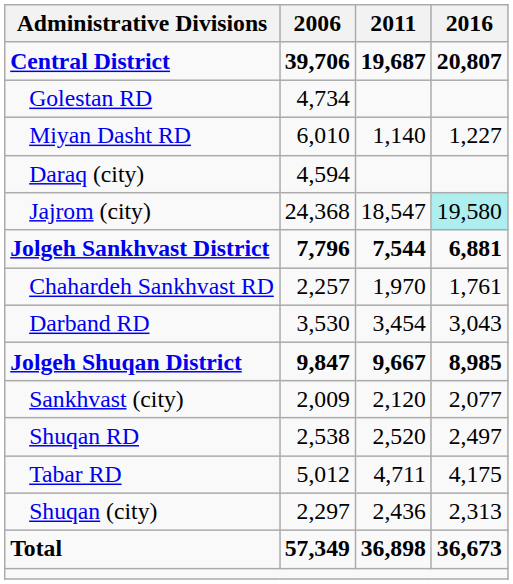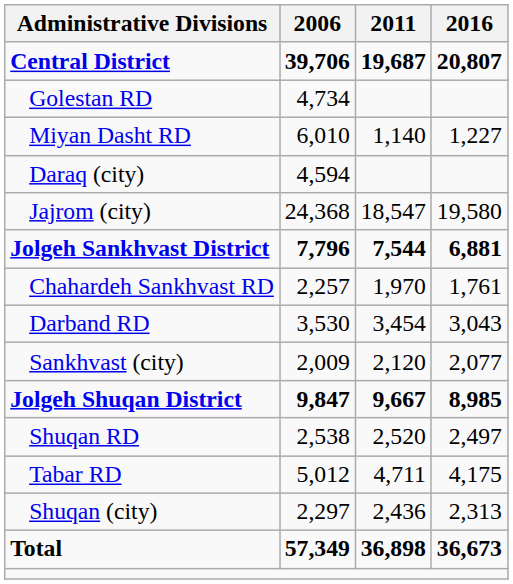 <table class="wikitable">
 <tr>
 <th>Administrative Divisions</th>
 <th>2006</th>
 <th>2011</th>
 <th>2016</th>
 </tr>
 <tr>
 <td><strong><a href='#'>Central District</a></strong></td>
 <td style="text-align: right;"><strong>39,706</strong></td>
 <td style="text-align: right;"><strong>19,687</strong></td>
 <td style="text-align: right;"><strong>20,807</strong></td>
 </tr>
 <tr>
 <td style="padding-left: 1em;"><a href='#'>Golestan RD</a></td>
 <td style="text-align: right;">4,734</td>
 <td style="text-align: right;"></td>
 <td style="text-align: right;"></td>
 </tr>
 <tr>
 <td style="padding-left: 1em;"><a href='#'>Miyan Dasht RD</a></td>
 <td style="text-align: right;">6,010</td>
 <td style="text-align: right;">1,140</td>
 <td style="text-align: right;">1,227</td>
 </tr>
 <tr>
 <td style="padding-left: 1em;"><a href='#'>Daraq</a> (city)</td>
 <td style="text-align: right;">4,594</td>
 <td style="text-align: right;"></td>
 <td style="text-align: right;"></td>
 </tr>
 <tr>
 <td style="padding-left: 1em;"><a href='#'>Jajrom</a> (city)</td>
 <td style="text-align: right;">24,368</td>
 <td style="text-align: right;">18,547</td>
-<td style="background: paleturquoise; text-align: right;">19,580</td>
+<td style="text-align: right;">19,580</td>
 </tr>
 <tr>
 <td><strong><a href='#'>Jolgeh Sankhvast District</a></strong></td>
 <td style="text-align: right;"><strong>7,796</strong></td>
 <td style="text-align: right;"><strong>7,544</strong></td>
 <td style="text-align: right;"><strong>6,881</strong></td>
 </tr>
 <tr>
 <td style="padding-left: 1em;"><a href='#'>Chahardeh Sankhvast RD</a></td>
 <td style="text-align: right;">2,257</td>
 <td style="text-align: right;">1,970</td>
 <td style="text-align: right;">1,761</td>
 </tr>
 <tr>
 <td style="padding-left: 1em;"><a href='#'>Darband RD</a></td>
 <td style="text-align: right;">3,530</td>
 <td style="text-align: right;">3,454</td>
 <td style="text-align: right;">3,043</td>
 </tr>
 <tr>
+<td style="padding-left: 1em;"><a href='#'>Sankhvast</a> (city)</td>
+<td style="text-align: right;">2,009</td>
+<td style="text-align: right;">2,120</td>
+<td style="text-align: right;">2,077</td>
+</tr>
+<tr>
 <td><strong><a href='#'>Jolgeh Shuqan District</a></strong></td>
 <td style="text-align: right;"><strong>9,847</strong></td>
 <td style="text-align: right;"><strong>9,667</strong></td>
 <td style="text-align: right;"><strong>8,985</strong></td>
-</tr>
-<tr>
-<td style="padding-left: 1em;"><a href='#'>Sankhvast</a> (city)</td>
-<td style="text-align: right;">2,009</td>
-<td style="text-align: right;">2,120</td>
-<td style="text-align: right;">2,077</td>
 </tr>
 <tr>
 <td style="padding-left: 1em;"><a href='#'>Shuqan RD</a></td>
 <td style="text-align: right;">2,538</td>
 <td style="text-align: right;">2,520</td>
 <td style="text-align: right;">2,497</td>
 </tr>
 <tr>
 <td style="padding-left: 1em;"><a href='#'>Tabar RD</a></td>
 <td style="text-align: right;">5,012</td>
 <td style="text-align: right;">4,711</td>
 <td style="text-align: right;">4,175</td>
 </tr>
 <tr>
 <td style="padding-left: 1em;"><a href='#'>Shuqan</a> (city)</td>
 <td style="text-align: right;">2,297</td>
 <td style="text-align: right;">2,436</td>
 <td style="text-align: right;">2,313</td>
 </tr>
 <tr>
 <td><strong>Total</strong></td>
 <td style="text-align: right;"><strong>57,349</strong></td>
 <td style="text-align: right;"><strong>36,898</strong></td>
 <td style="text-align: right;"><strong>36,673</strong></td>
 </tr>
 <tr>
 <td colspan=4></td>
 </tr>
 </table>
